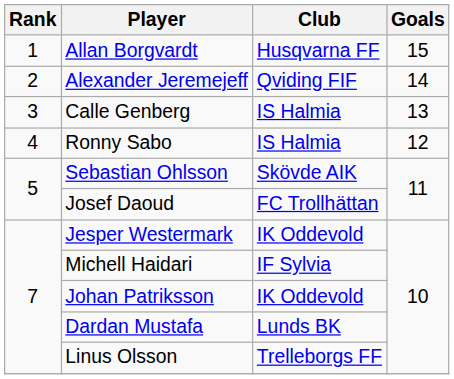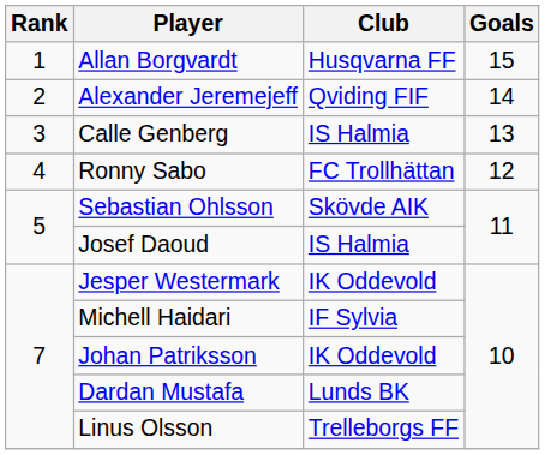 <table class="wikitable" style="text-align:center">
 <tr>
 <th>Rank</th>
 <th>Player</th>
 <th>Club</th>
 <th>Goals</th>
 </tr>
 <tr>
 <td>1</td>
 <td align="left"> <a href='#'>Allan Borgvardt</a></td>
 <td align="left"><a href='#'>Husqvarna FF</a></td>
 <td>15</td>
 </tr>
 <tr>
 <td>2</td>
 <td align="left"> <a href='#'>Alexander Jeremejeff</a></td>
 <td align="left"><a href='#'>Qviding FIF</a></td>
 <td>14</td>
 </tr>
 <tr>
 <td>3</td>
 <td align="left"> Calle Genberg</td>
 <td align="left"><a href='#'>IS Halmia</a></td>
 <td>13</td>
 </tr>
 <tr>
 <td>4</td>
 <td align="left"> Ronny Sabo</td>
-<td align="left"><a href='#'>IS Halmia</a></td>
+<td align="left"><a href='#'>FC Trollhättan</a></td>
 <td>12</td>
 </tr>
 <tr>
 <td rowspan="2">5</td>
 <td align="left"> <a href='#'>Sebastian Ohlsson</a></td>
 <td align="left"><a href='#'>Skövde AIK</a></td>
 <td rowspan="2">11</td>
 </tr>
 <tr>
 <td align="left"> Josef Daoud</td>
-<td align="left"><a href='#'>FC Trollhättan</a></td>
+<td align="left"><a href='#'>IS Halmia</a></td>
 </tr>
 <tr>
 <td rowspan="5">7</td>
 <td align="left"> <a href='#'>Jesper Westermark</a></td>
 <td align="left"><a href='#'>IK Oddevold</a></td>
 <td rowspan="5">10</td>
 </tr>
 <tr>
 <td align="left"> Michell Haidari</td>
 <td align="left"><a href='#'>IF Sylvia</a></td>
 </tr>
 <tr>
 <td align="left"> <a href='#'>Johan Patriksson</a></td>
 <td align="left"><a href='#'>IK Oddevold</a></td>
 </tr>
 <tr>
 <td align="left"> <a href='#'>Dardan Mustafa</a></td>
 <td align="left"><a href='#'>Lunds BK</a></td>
 </tr>
 <tr>
 <td align="left"> Linus Olsson</td>
 <td align="left"><a href='#'>Trelleborgs FF</a></td>
 </tr>
 <tr>
 </tr>
 </table>
